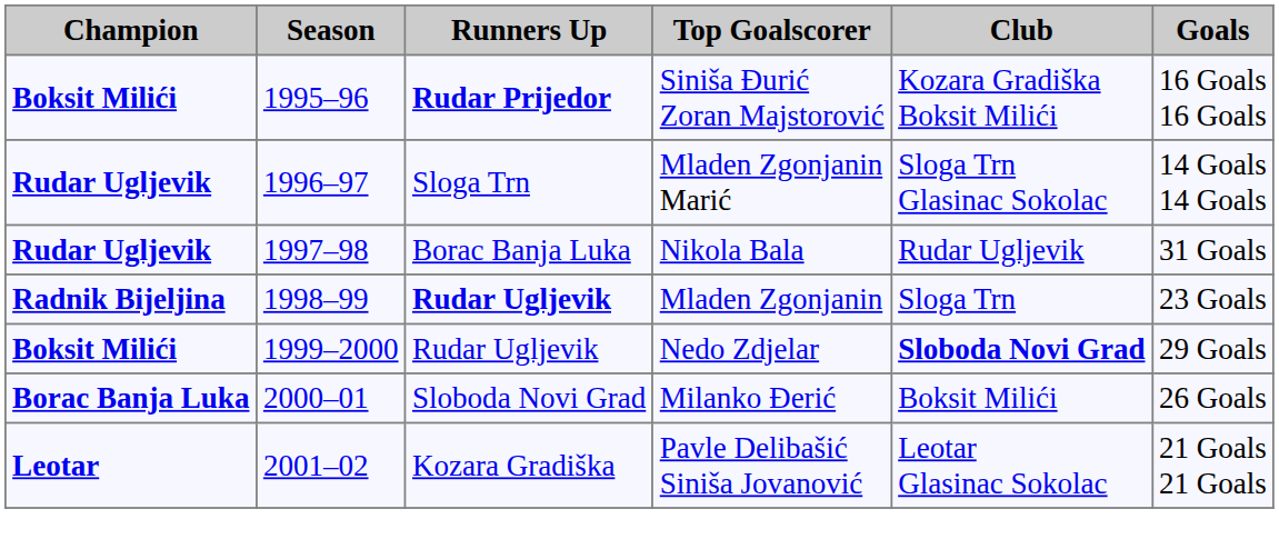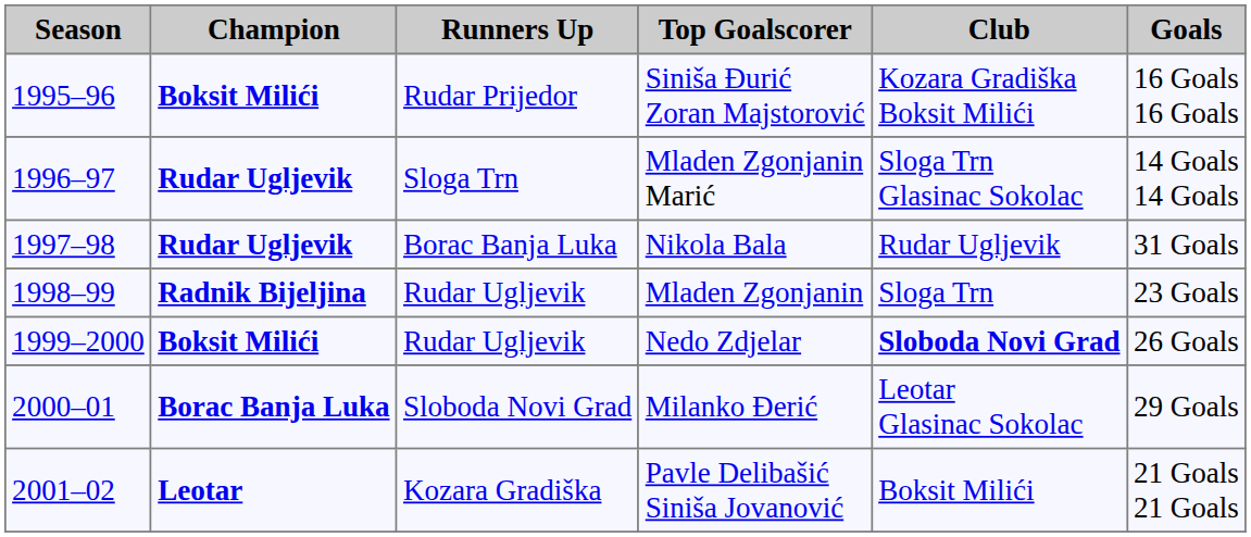 <table bgcolor="#f7f8ff" cellpadding="3" cellspacing="0" border="1" style="font-size: 95%; border: gray solid 1px; border-collapse: collapse;">
 <tr bgcolor="#CCCCCC">
+<th><strong>Season</strong></th>
 <th><strong>Champion</strong></th>
-<th><strong>Season</strong></th>
 <th><strong>Runners Up</strong></th>
 <th><strong>Top Goalscorer</strong></th>
 <th><strong>Club</strong></th>
 <th><strong>Goals</strong></th>
 </tr>
 <tr>
+<td><a href='#'>1995–96</a></td>
 <td><strong> <a href='#'>Boksit Milići</a> </strong></td>
-<td><a href='#'>1995–96</a></td>
-<td><strong><a href='#'>Rudar Prijedor</a></strong></td>
+<td><a href='#'>Rudar Prijedor</a></td>
 <td><a href='#'>Siniša Đurić</a><br> <a href='#'>Zoran Majstorović</a></td>
 <td><a href='#'>Kozara Gradiška</a><br><a href='#'>Boksit Milići</a></td>
 <td>16 Goals<br>16 Goals</td>
 </tr>
 <tr>
+<td><a href='#'>1996–97</a></td>
 <td><strong> <a href='#'>Rudar Ugljevik</a> </strong></td>
-<td><a href='#'>1996–97</a></td>
 <td><a href='#'>Sloga Trn</a></td>
 <td><a href='#'>Mladen Zgonjanin</a> <br> Marić</td>
 <td><a href='#'>Sloga Trn</a><br> <a href='#'>Glasinac Sokolac</a></td>
 <td>14 Goals<br> 14 Goals</td>
 </tr>
 <tr>
+<td><a href='#'>1997–98</a></td>
 <td><strong> <a href='#'>Rudar Ugljevik</a> </strong></td>
-<td><a href='#'>1997–98</a></td>
 <td><a href='#'>Borac Banja Luka</a></td>
 <td><a href='#'>Nikola Bala</a></td>
 <td><a href='#'>Rudar Ugljevik</a></td>
 <td>31 Goals</td>
 </tr>
 <tr>
+<td><a href='#'>1998–99</a></td>
 <td><strong> <a href='#'>Radnik Bijeljina</a> </strong></td>
-<td><a href='#'>1998–99</a></td>
-<td><strong><a href='#'>Rudar Ugljevik</a></strong></td>
+<td><a href='#'>Rudar Ugljevik</a></td>
 <td><a href='#'>Mladen Zgonjanin</a></td>
 <td><a href='#'>Sloga Trn</a></td>
 <td>23 Goals</td>
 </tr>
 <tr>
+<td><a href='#'>1999–2000</a></td>
 <td><strong> <a href='#'>Boksit Milići</a> </strong></td>
-<td><a href='#'>1999–2000</a></td>
 <td><a href='#'>Rudar Ugljevik</a></td>
 <td><a href='#'>Nedo Zdjelar</a></td>
 <td><strong><a href='#'>Sloboda Novi Grad</a></strong></td>
+<td>26 Goals</td>
+</tr>
+<tr>
+<td><a href='#'>2000–01</a></td>
+<td><strong> <a href='#'>Borac Banja Luka</a> </strong></td>
+<td><a href='#'>Sloboda Novi Grad</a></td>
+<td><a href='#'>Milanko Đerić</a></td>
+<td><a href='#'>Leotar</a><br> <a href='#'>Glasinac Sokolac</a></td>
 <td>29 Goals</td>
 </tr>
 <tr>
-<td><strong> <a href='#'>Borac Banja Luka</a> </strong></td>
-<td><a href='#'>2000–01</a></td>
-<td><a href='#'>Sloboda Novi Grad</a></td>
-<td><a href='#'>Milanko Đerić</a></td>
-<td><a href='#'>Boksit Milići</a></td>
-<td>26 Goals</td>
-</tr>
-<tr>
+<td><a href='#'>2001–02</a></td>
 <td><strong> <a href='#'>Leotar</a> </strong></td>
-<td><a href='#'>2001–02</a></td>
 <td><a href='#'>Kozara Gradiška</a></td>
 <td><a href='#'>Pavle Delibašić</a><br> <a href='#'>Siniša Jovanović</a></td>
-<td><a href='#'>Leotar</a><br> <a href='#'>Glasinac Sokolac</a></td>
+<td><a href='#'>Boksit Milići</a></td>
 <td>21 Goals<br> 21 Goals</td>
 </tr>
 </table>
